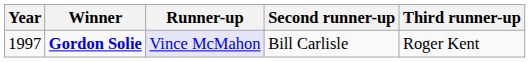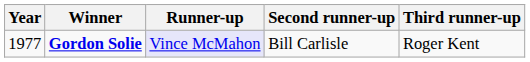 <table class="wikitable">
 <tr>
 <th>Year</th>
 <th>Winner</th>
 <th>Runner-up</th>
 <th>Second runner-up</th>
 <th>Third runner-up</th>
 </tr>
 <tr>
-<td>1997</td>
+<td>1977</td>
 <td><strong><a href='#'>Gordon Solie</a></strong></td>
 <td style="background: lavender;"><a href='#'>Vince McMahon</a></td>
 <td>Bill Carlisle</td>
 <td>Roger Kent</td>
 </tr>
 </table>
